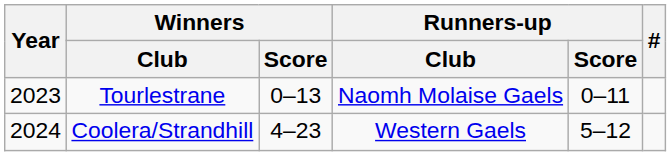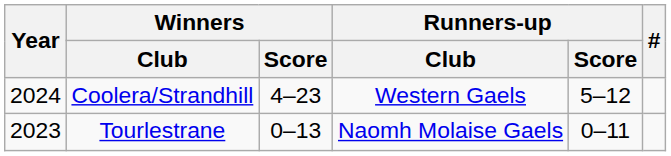 <table class="wikitable sortable" style="text-align:center;">
 <tr>
 <th rowspan="2">Year</th>
 <th colspan="2">Winners</th>
 <th colspan="2">Runners-up</th>
 <th rowspan="2">#</th>
 </tr>
 <tr>
 <th>Club</th>
 <th>Score</th>
 <th>Club</th>
 <th>Score</th>
 </tr>
 <tr>
+<td>2024</td>
+<td><a href='#'>Coolera/Strandhill</a></td>
+<td>4–23</td>
+<td><a href='#'>Western Gaels</a></td>
+<td>5–12</td>
+<td></td>
+</tr>
+<tr>
 <td>2023</td>
 <td><a href='#'>Tourlestrane</a></td>
 <td>0–13</td>
 <td><a href='#'>Naomh Molaise Gaels</a></td>
 <td>0–11</td>
 <td></td>
 </tr>
-<tr>
-<td>2024</td>
-<td><a href='#'>Coolera/Strandhill</a></td>
-<td>4–23</td>
-<td><a href='#'>Western Gaels</a></td>
-<td>5–12</td>
-<td></td>
-</tr>
 </table>
